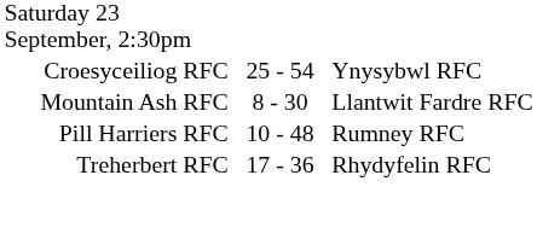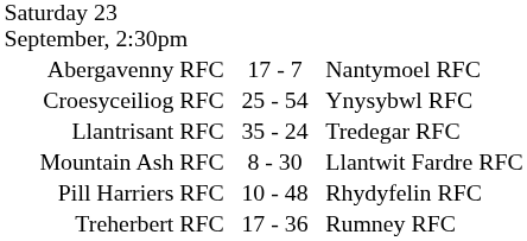 <table style="width:70%;" cellspacing="1">
 <tr>
 <th width=35%></th>
 <th width=15%></th>
 <th></th>
 </tr>
 <tr>
 <td>Saturday 23 September, 2:30pm</td>
 </tr>
 <tr>
+<td align=right>Abergavenny RFC</td>
+<td align=center>17 - 7</td>
+<td>Nantymoel RFC</td>
+</tr>
+<tr>
 <td align=right>Croesyceiliog RFC</td>
 <td align=center>25 - 54</td>
 <td>Ynysybwl RFC</td>
+</tr>
+<tr>
+<td align=right>Llantrisant RFC</td>
+<td align=center>35 - 24</td>
+<td>Tredegar RFC</td>
 </tr>
 <tr>
 <td align=right>Mountain Ash RFC</td>
 <td align=center>8 - 30</td>
 <td>Llantwit Fardre RFC</td>
 </tr>
 <tr>
 <td align=right>Pill Harriers RFC</td>
 <td align=center>10 - 48</td>
-<td>Rumney RFC</td>
+<td>Rhydyfelin RFC</td>
 </tr>
 <tr>
 <td align=right>Treherbert RFC</td>
 <td align=center>17 - 36</td>
-<td>Rhydyfelin RFC</td>
+<td>Rumney RFC</td>
 </tr>
 </table>
